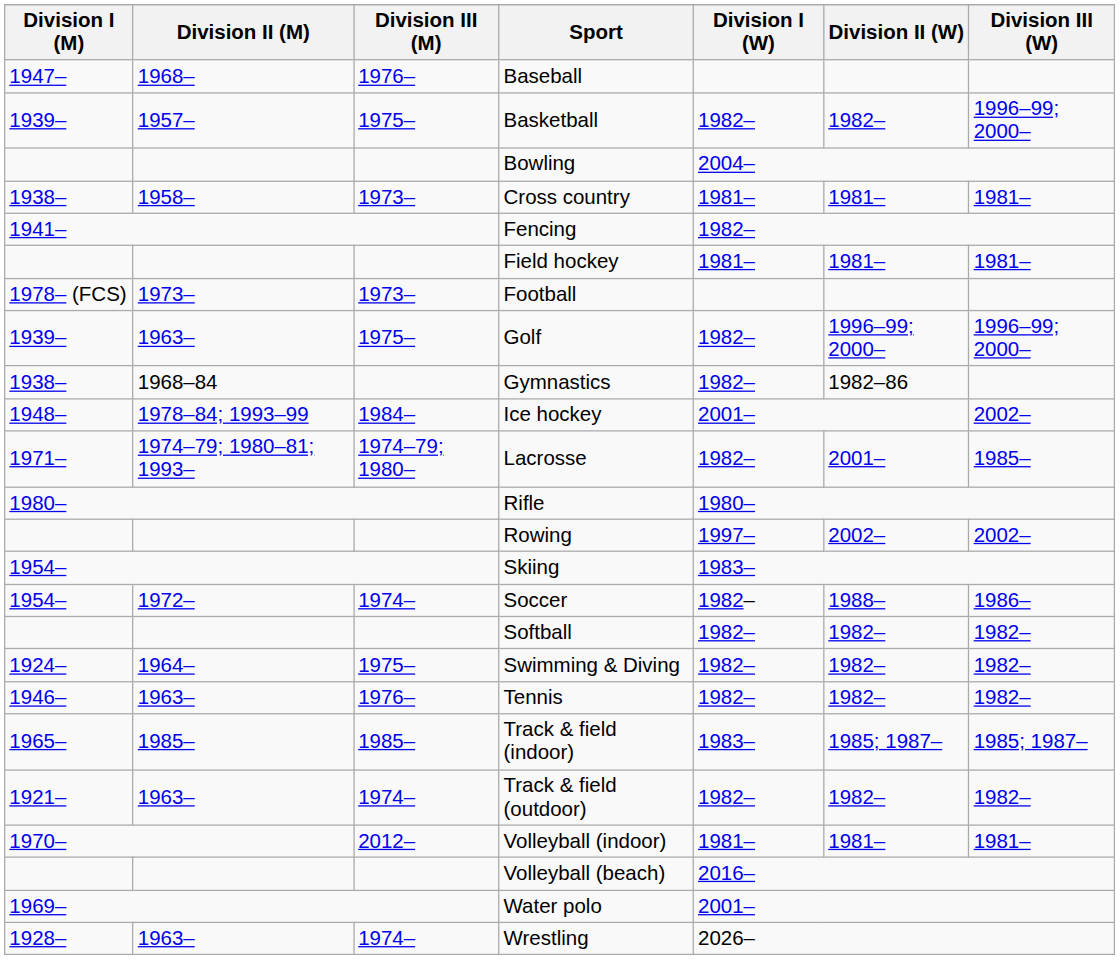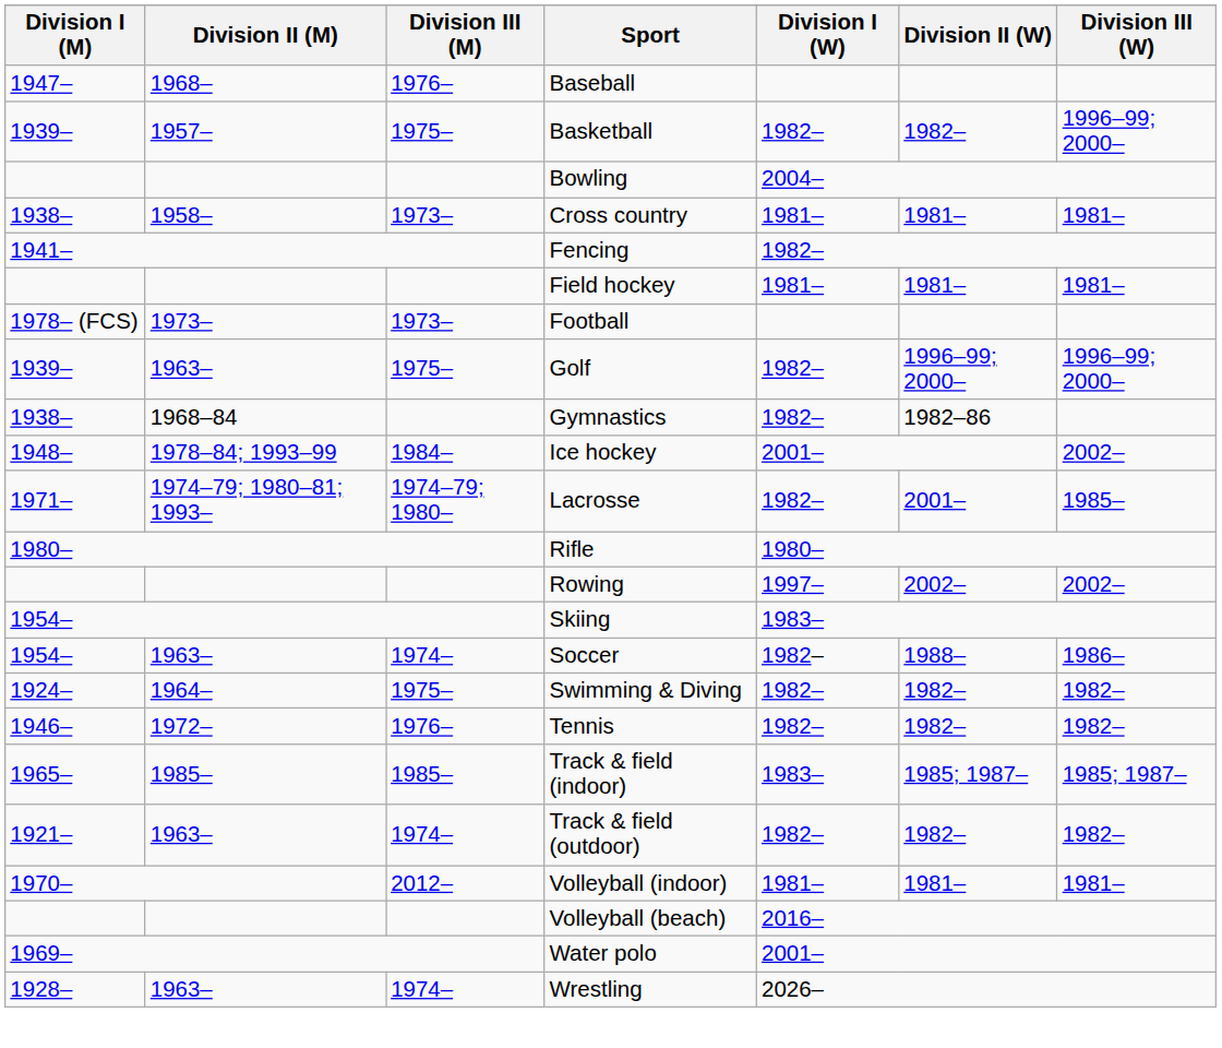 <table class="wikitable sortable" style="font-size:100% style="text-align: center">
 <tr>
 </tr>
 <tr>
 <th>Division I (M)</th>
 <th>Division II (M)</th>
 <th>Division III (M)</th>
 <th>Sport</th>
 <th>Division I (W)</th>
 <th>Division II (W)</th>
 <th>Division III (W)</th>
 </tr>
 <tr>
 <td><a href='#'>1947–</a></td>
 <td><a href='#'>1968–</a></td>
 <td><a href='#'>1976–</a></td>
 <td>Baseball</td>
 <td></td>
 <td></td>
 <td></td>
 </tr>
 <tr>
 <td><a href='#'>1939–</a></td>
 <td><a href='#'>1957–</a></td>
 <td><a href='#'>1975–</a></td>
 <td>Basketball</td>
 <td><a href='#'>1982–</a></td>
 <td><a href='#'>1982–</a></td>
 <td><a href='#'>1996–99; 2000–</a></td>
 </tr>
 <tr>
 <td></td>
 <td></td>
 <td></td>
 <td>Bowling</td>
 <td colspan=3><a href='#'>2004–</a></td>
 </tr>
 <tr>
 <td><a href='#'>1938–</a></td>
 <td><a href='#'>1958–</a></td>
 <td><a href='#'>1973–</a></td>
 <td>Cross country</td>
 <td><a href='#'>1981–</a></td>
 <td><a href='#'>1981–</a></td>
 <td><a href='#'>1981–</a></td>
 </tr>
 <tr>
 <td colspan=3><a href='#'>1941–</a></td>
 <td>Fencing</td>
 <td colspan="3"><a href='#'>1982–</a></td>
 </tr>
 <tr>
 <td></td>
 <td></td>
 <td></td>
 <td>Field hockey</td>
 <td><a href='#'>1981–</a></td>
 <td><a href='#'>1981–</a></td>
 <td><a href='#'>1981–</a></td>
 </tr>
 <tr>
 <td><a href='#'>1978–</a> (FCS)</td>
 <td><a href='#'>1973–</a></td>
 <td><a href='#'>1973–</a></td>
 <td>Football</td>
 <td></td>
 <td></td>
 <td></td>
 </tr>
 <tr>
 <td><a href='#'>1939–</a></td>
 <td><a href='#'>1963–</a></td>
 <td><a href='#'>1975–</a></td>
 <td>Golf</td>
 <td><a href='#'>1982–</a></td>
 <td><a href='#'>1996–99; 2000–</a></td>
 <td><a href='#'>1996–99; 2000–</a></td>
 </tr>
 <tr>
 <td><a href='#'>1938–</a></td>
 <td>1968–84</td>
 <td></td>
 <td>Gymnastics</td>
 <td><a href='#'>1982–</a></td>
 <td>1982–86</td>
 <td></td>
 </tr>
 <tr>
 <td><a href='#'>1948–</a></td>
 <td><a href='#'>1978–84; 1993–99</a></td>
 <td><a href='#'>1984–</a></td>
 <td>Ice hockey</td>
 <td colspan=2><a href='#'>2001–</a></td>
 <td><a href='#'>2002–</a></td>
 </tr>
 <tr>
 <td><a href='#'>1971–</a></td>
 <td><a href='#'>1974–79; 1980–81; 1993–</a></td>
 <td><a href='#'>1974–79; 1980–</a></td>
 <td>Lacrosse</td>
 <td><a href='#'>1982–</a></td>
 <td><a href='#'>2001–</a></td>
 <td><a href='#'>1985–</a></td>
 </tr>
 <tr>
 <td colspan=3><a href='#'>1980–</a></td>
 <td>Rifle</td>
 <td colspan="3"><a href='#'>1980–</a></td>
 </tr>
 <tr>
 <td></td>
 <td></td>
 <td></td>
 <td>Rowing</td>
 <td><a href='#'>1997–</a></td>
 <td><a href='#'>2002–</a></td>
 <td><a href='#'>2002–</a></td>
 </tr>
 <tr>
 <td colspan=3><a href='#'>1954–</a></td>
 <td>Skiing</td>
 <td colspan="3"><a href='#'>1983–</a></td>
 </tr>
 <tr>
 <td><a href='#'>1954–</a></td>
-<td><a href='#'>1972–</a></td>
+<td><a href='#'>1963–</a></td>
 <td><a href='#'>1974–</a></td>
 <td>Soccer</td>
 <td><a href='#'>1982</a>–</td>
 <td><a href='#'>1988–</a></td>
 <td><a href='#'>1986–</a></td>
-</tr>
-<tr>
-<td></td>
-<td></td>
-<td></td>
-<td>Softball</td>
-<td><a href='#'>1982–</a></td>
-<td><a href='#'>1982–</a></td>
-<td><a href='#'>1982–</a></td>
 </tr>
 <tr>
 <td><a href='#'>1924–</a></td>
 <td><a href='#'>1964–</a></td>
 <td><a href='#'>1975–</a></td>
 <td>Swimming & Diving</td>
 <td><a href='#'>1982–</a></td>
 <td><a href='#'>1982–</a></td>
 <td><a href='#'>1982–</a></td>
 </tr>
 <tr>
 <td><a href='#'>1946–</a></td>
-<td><a href='#'>1963–</a></td>
+<td><a href='#'>1972–</a></td>
 <td><a href='#'>1976–</a></td>
 <td>Tennis</td>
 <td><a href='#'>1982–</a></td>
 <td><a href='#'>1982–</a></td>
 <td><a href='#'>1982–</a></td>
 </tr>
 <tr>
 <td><a href='#'>1965–</a></td>
 <td><a href='#'>1985–</a></td>
 <td><a href='#'>1985–</a></td>
 <td>Track & field (indoor)</td>
 <td><a href='#'>1983–</a></td>
 <td><a href='#'>1985; 1987–</a></td>
 <td><a href='#'>1985; 1987–</a></td>
 </tr>
 <tr>
 <td><a href='#'>1921–</a></td>
 <td><a href='#'>1963–</a></td>
 <td><a href='#'>1974–</a></td>
 <td>Track & field (outdoor)</td>
 <td><a href='#'>1982–</a></td>
 <td><a href='#'>1982–</a></td>
 <td><a href='#'>1982–</a></td>
 </tr>
 <tr>
 <td colspan=2><a href='#'>1970–</a></td>
 <td><a href='#'>2012–</a></td>
 <td>Volleyball (indoor)</td>
 <td><a href='#'>1981–</a></td>
 <td><a href='#'>1981–</a></td>
 <td><a href='#'>1981–</a></td>
 </tr>
 <tr>
 <td></td>
 <td></td>
 <td></td>
 <td>Volleyball (beach)</td>
 <td colspan=3><a href='#'>2016–</a></td>
 </tr>
 <tr>
 <td colspan=3><a href='#'>1969–</a></td>
 <td>Water polo</td>
 <td colspan=3><a href='#'>2001–</a></td>
 </tr>
 <tr>
 <td><a href='#'>1928–</a></td>
 <td><a href='#'>1963–</a></td>
 <td><a href='#'>1974–</a></td>
 <td>Wrestling</td>
 <td colspan=3>2026–</td>
 </tr>
 </table>
